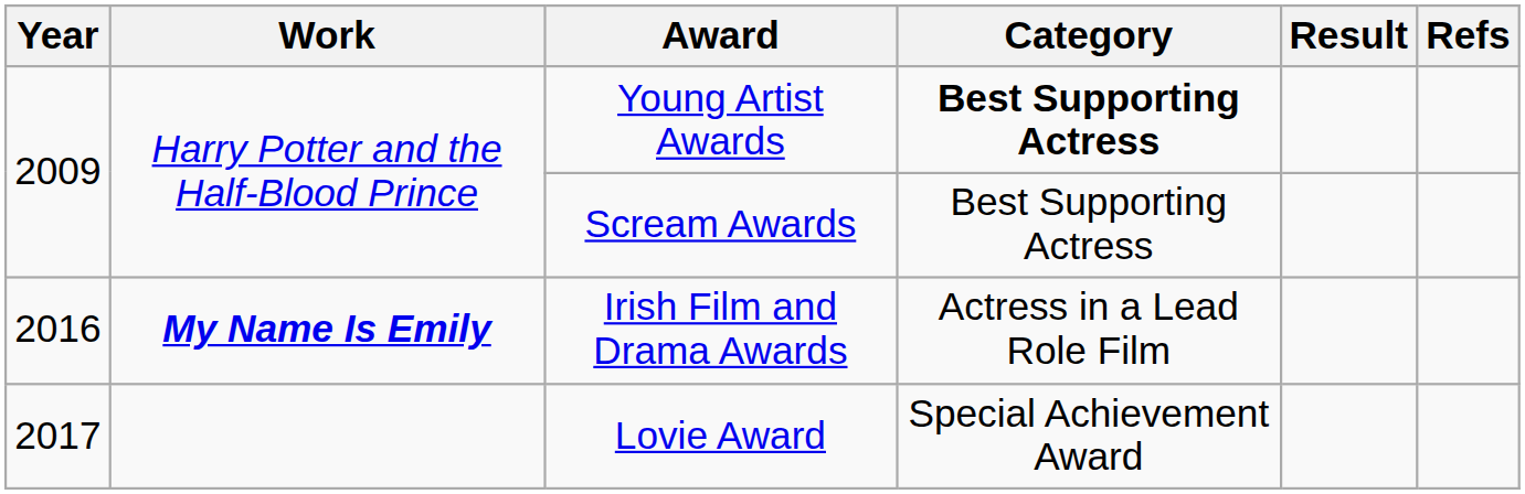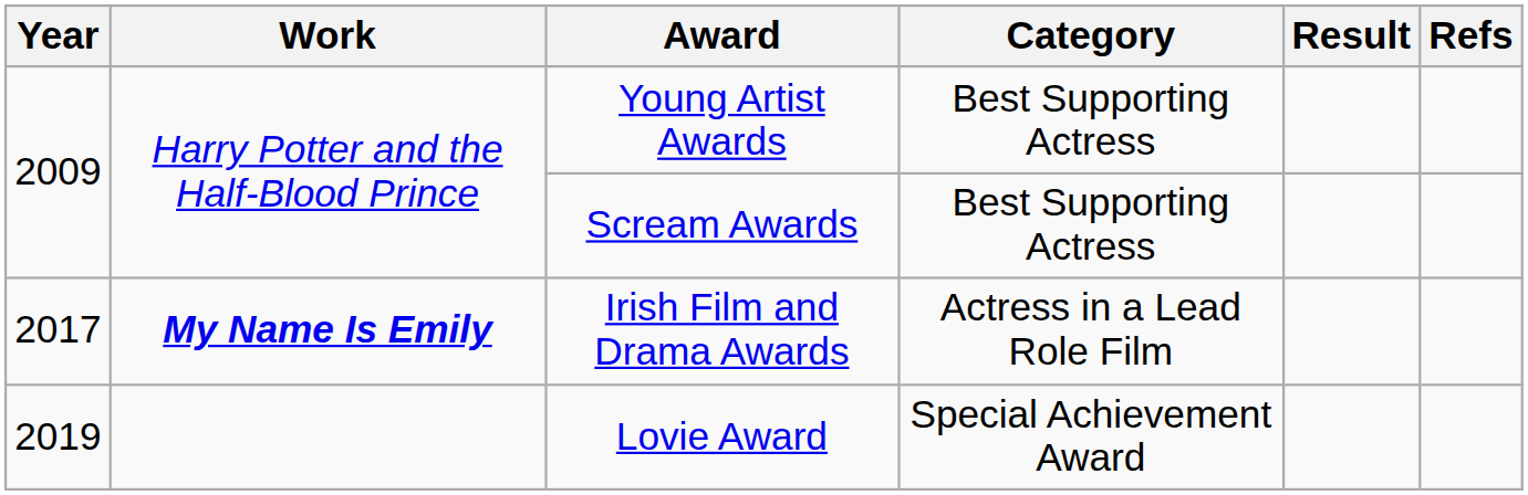 <table class="wikitable sortable" style="text-align:center; width:100%">
 <tr>
 <th>Year</th>
 <th>Work</th>
 <th>Award</th>
 <th>Category</th>
 <th>Result</th>
 <th class="unsortable">Refs</th>
 </tr>
 <tr>
 <td rowspan=2>2009</td>
 <td rowspan=2><em><a href='#'>Harry Potter and the Half-Blood Prince</a></em></td>
 <td><a href='#'>Young Artist Awards</a></td>
-<td><strong>Best Supporting Actress</strong></td>
+<td>Best Supporting Actress</td>
 <td></td>
 </tr>
 <tr>
 <td><a href='#'>Scream Awards</a></td>
 <td>Best Supporting Actress</td>
 <td></td>
 <td style="text-align:center;"></td>
 </tr>
 <tr>
-<td>2016</td>
+<td>2017</td>
 <td><strong><em><a href='#'>My Name Is Emily</a></em></strong></td>
 <td><a href='#'>Irish Film and Drama Awards</a></td>
 <td>Actress in a Lead Role Film</td>
 <td></td>
 <td style="text-align:center;"></td>
 </tr>
 <tr>
-<td>2017</td>
+<td>2019</td>
 <td></td>
 <td><a href='#'>Lovie Award</a></td>
 <td>Special Achievement Award</td>
 <td></td>
 <td></td>
 </tr>
 </table>
